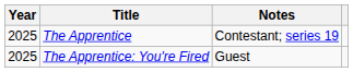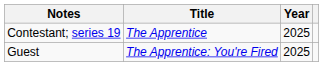 <table class="wikitable">
 <tr>
+<th>Notes</th>
+<th>Title</th>
 <th>Year</th>
-<th>Title</th>
-<th>Notes</th>
 <th class="unsortable"></th>
 </tr>
 <tr>
+<td>Contestant; <a href='#'>series 19</a></td>
+<td><em><a href='#'>The Apprentice</a></em></td>
 <td>2025</td>
-<td><em><a href='#'>The Apprentice</a></em></td>
-<td>Contestant; <a href='#'>series 19</a></td>
 <td align="center"></td>
 </tr>
 <tr>
+<td>Guest</td>
+<td><em><a href='#'>The Apprentice: You're Fired</a></em></td>
 <td>2025</td>
-<td><em><a href='#'>The Apprentice: You're Fired</a></em></td>
-<td>Guest</td>
 <td align="center"></td>
 </tr>
 </table>
